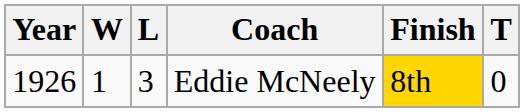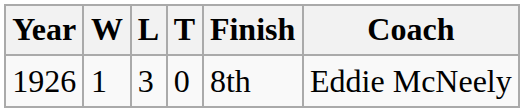 <table class="wikitable" style="margin:1em auto;">
 <tr>
 <th>Year</th>
 <th>W</th>
 <th>L</th>
+<th>T</th>
+<th>Finish</th>
 <th>Coach</th>
-<th>Finish</th>
-<th>T</th>
 </tr>
 <tr>
 <td>1926</td>
 <td>1</td>
 <td>3</td>
+<td>0</td>
+<td>8th</td>
 <td>Eddie McNeely</td>
-<td style="background: gold;">8th</td>
-<td>0</td>
 </tr>
 </table>
